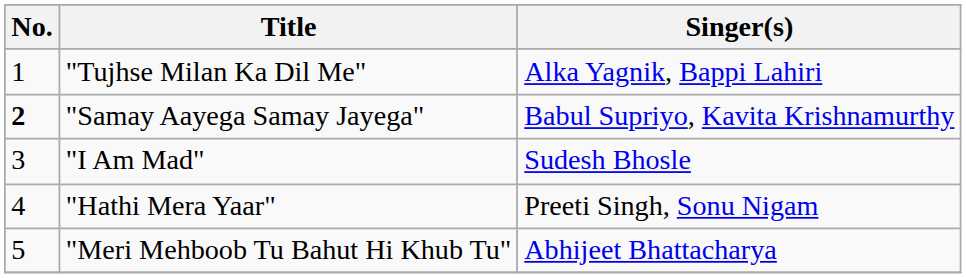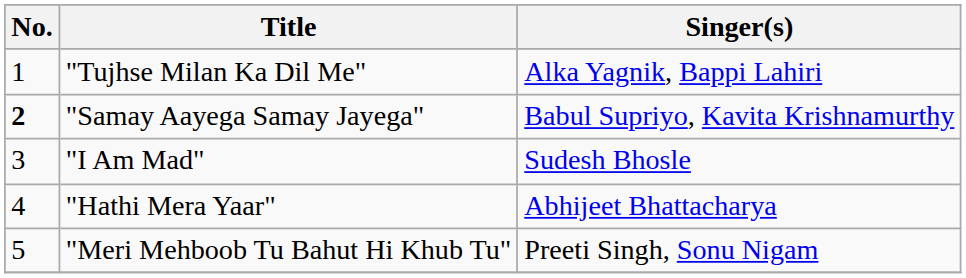 <table class="wikitable">
 <tr>
 <th>No.</th>
 <th>Title</th>
 <th>Singer(s)</th>
 </tr>
 <tr>
 <td>1</td>
 <td>"Tujhse Milan Ka Dil Me"</td>
 <td><a href='#'>Alka Yagnik</a>, <a href='#'>Bappi Lahiri</a></td>
 </tr>
 <tr>
 <td><strong>2</strong></td>
 <td>"Samay Aayega Samay Jayega"</td>
 <td><a href='#'>Babul Supriyo</a>, <a href='#'>Kavita Krishnamurthy</a></td>
 </tr>
 <tr>
 <td>3</td>
 <td>"I Am Mad"</td>
 <td><a href='#'>Sudesh Bhosle</a></td>
 </tr>
 <tr>
 <td>4</td>
 <td>"Hathi Mera Yaar"</td>
-<td>Preeti Singh, <a href='#'>Sonu Nigam</a></td>
+<td><a href='#'>Abhijeet Bhattacharya</a></td>
 </tr>
 <tr>
 <td>5</td>
 <td>"Meri Mehboob Tu Bahut Hi Khub Tu"</td>
-<td><a href='#'>Abhijeet Bhattacharya</a></td>
+<td>Preeti Singh, <a href='#'>Sonu Nigam</a></td>
 </tr>
 <tr>
 </tr>
 </table>
